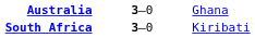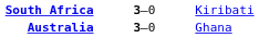 <table>
 <tr>
 <th width=200></th>
 <th width=100></th>
 <th width=200></th>
 </tr>
 <tr>
+<td align=right><strong><a href='#'>South Africa</a> </strong></td>
+<td align=center><strong>3</strong>–0</td>
+<td> <a href='#'>Kiribati</a></td>
+</tr>
+<tr>
 <td align=right><strong><a href='#'>Australia</a> </strong></td>
 <td align=center><strong>3</strong>–0</td>
 <td> <a href='#'>Ghana</a></td>
 </tr>
-<tr>
-<td align=right><strong><a href='#'>South Africa</a> </strong></td>
-<td align=center><strong>3</strong>–0</td>
-<td> <a href='#'>Kiribati</a></td>
-</tr>
 </table>
